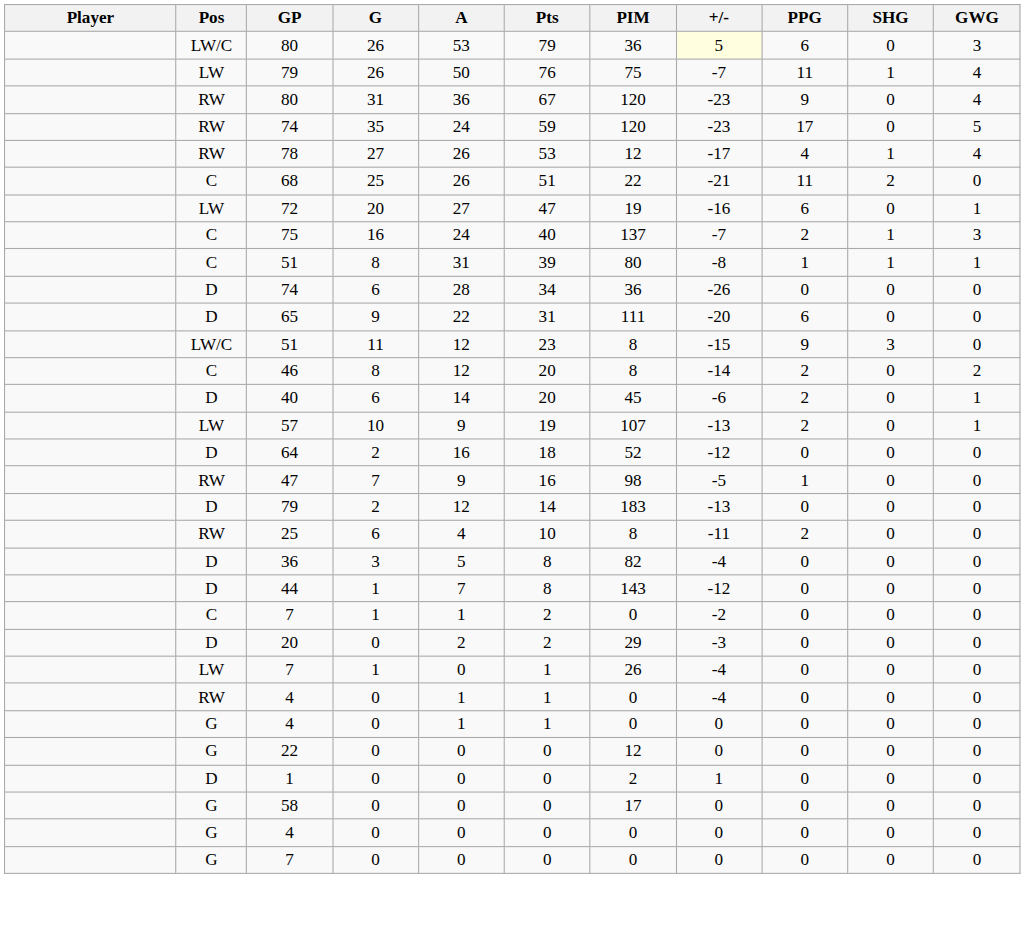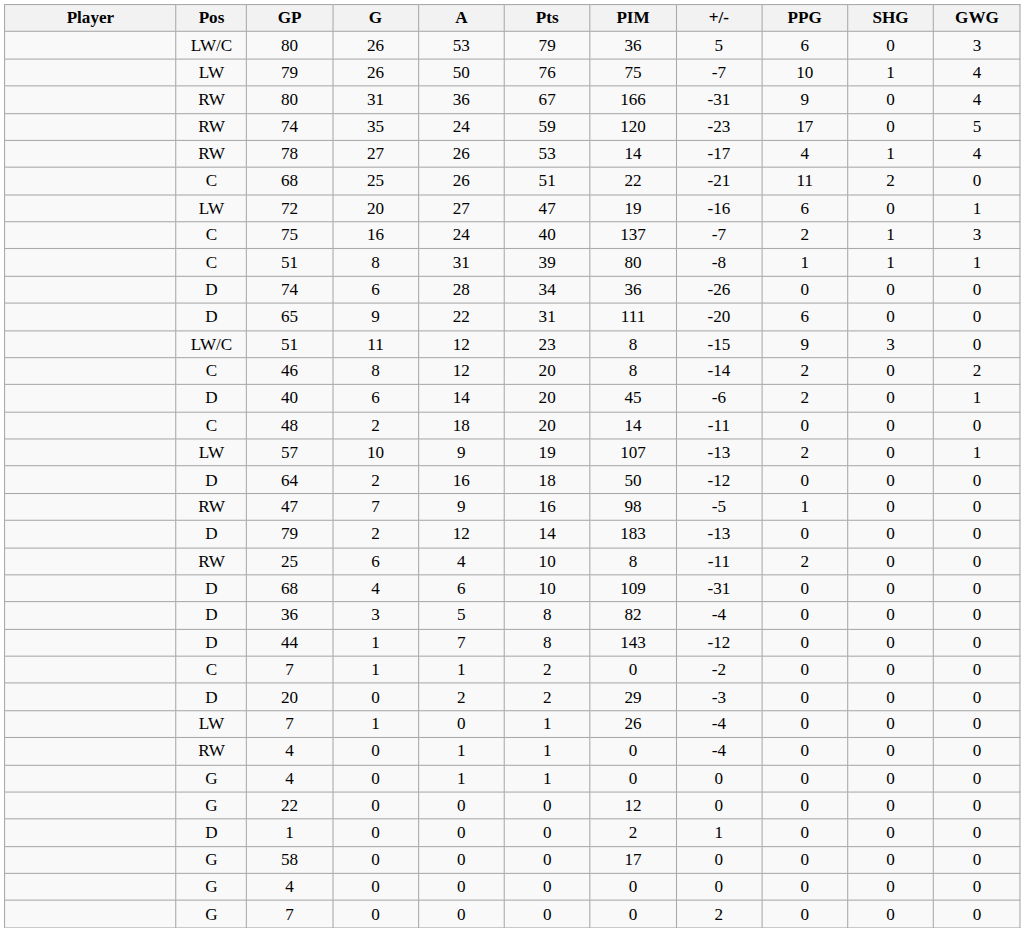 <table class="wikitable sortable" width="60%">
 <tr ALIGN="center">
 <th bgcolor="#DDDDFF" width="10%">Player</th>
 <th bgcolor="#DDDDFF" width="3%" title="Position">Pos</th>
 <th bgcolor="#DDDDFF" width="5%" title="Games played">GP</th>
 <th bgcolor="#DDDDFF" width="5%" title="Goals">G</th>
 <th bgcolor="#DDDDFF" width="5%" title="Assists">A</th>
 <th bgcolor="#DDDDFF" width="5%" title="Points">Pts</th>
 <th bgcolor="#DDDDFF" width="5%" title="Penalties in Minutes">PIM</th>
 <th bgcolor="#DDDDFF" width="5%" title="Plus/Minus">+/-</th>
 <th bgcolor="#DDDDFF" width="5%" title="Power Play Goals">PPG</th>
 <th bgcolor="#DDDDFF" width="5%" title="Short-handed Goals">SHG</th>
 <th bgcolor="#DDDDFF" width="5%" title="Game-winning Goals">GWG</th>
 </tr>
 <tr align="center">
 <td align="right"></td>
 <td>LW/C</td>
 <td>80</td>
 <td>26</td>
 <td>53</td>
 <td>79</td>
 <td>36</td>
-<td style="background: lightyellow;">5</td>
+<td>5</td>
 <td>6</td>
 <td>0</td>
 <td>3</td>
 </tr>
 <tr align="center">
 <td align="right"></td>
 <td>LW</td>
 <td>79</td>
 <td>26</td>
 <td>50</td>
 <td>76</td>
 <td>75</td>
 <td>-7</td>
-<td>11</td>
+<td>10</td>
 <td>1</td>
 <td>4</td>
 </tr>
 <tr align="center">
 <td align="right"></td>
 <td>RW</td>
 <td>80</td>
 <td>31</td>
 <td>36</td>
 <td>67</td>
-<td>120</td>
-<td>-23</td>
+<td>166</td>
+<td>-31</td>
 <td>9</td>
 <td>0</td>
 <td>4</td>
 </tr>
 <tr align="center">
 <td align="right"></td>
 <td>RW</td>
 <td>74</td>
 <td>35</td>
 <td>24</td>
 <td>59</td>
 <td>120</td>
 <td>-23</td>
 <td>17</td>
 <td>0</td>
 <td>5</td>
 </tr>
 <tr align="center">
 <td align="right"></td>
 <td>RW</td>
 <td>78</td>
 <td>27</td>
 <td>26</td>
 <td>53</td>
-<td>12</td>
+<td>14</td>
 <td>-17</td>
 <td>4</td>
 <td>1</td>
 <td>4</td>
 </tr>
 <tr align="center">
 <td align="right"></td>
 <td>C</td>
 <td>68</td>
 <td>25</td>
 <td>26</td>
 <td>51</td>
 <td>22</td>
 <td>-21</td>
 <td>11</td>
 <td>2</td>
 <td>0</td>
 </tr>
 <tr align="center">
 <td align="right"></td>
 <td>LW</td>
 <td>72</td>
 <td>20</td>
 <td>27</td>
 <td>47</td>
 <td>19</td>
 <td>-16</td>
 <td>6</td>
 <td>0</td>
 <td>1</td>
 </tr>
 <tr align="center">
 <td align="right"></td>
 <td>C</td>
 <td>75</td>
 <td>16</td>
 <td>24</td>
 <td>40</td>
 <td>137</td>
 <td>-7</td>
 <td>2</td>
 <td>1</td>
 <td>3</td>
 </tr>
 <tr align="center">
 <td align="right"></td>
 <td>C</td>
 <td>51</td>
 <td>8</td>
 <td>31</td>
 <td>39</td>
 <td>80</td>
 <td>-8</td>
 <td>1</td>
 <td>1</td>
 <td>1</td>
 </tr>
 <tr align="center">
 <td align="right"></td>
 <td>D</td>
 <td>74</td>
 <td>6</td>
 <td>28</td>
 <td>34</td>
 <td>36</td>
 <td>-26</td>
 <td>0</td>
 <td>0</td>
 <td>0</td>
 </tr>
 <tr align="center">
 <td align="right"></td>
 <td>D</td>
 <td>65</td>
 <td>9</td>
 <td>22</td>
 <td>31</td>
 <td>111</td>
 <td>-20</td>
 <td>6</td>
 <td>0</td>
 <td>0</td>
 </tr>
 <tr align="center">
 <td align="right"></td>
 <td>LW/C</td>
 <td>51</td>
 <td>11</td>
 <td>12</td>
 <td>23</td>
 <td>8</td>
 <td>-15</td>
 <td>9</td>
 <td>3</td>
 <td>0</td>
 </tr>
 <tr align="center">
 <td align="right"></td>
 <td>C</td>
 <td>46</td>
 <td>8</td>
 <td>12</td>
 <td>20</td>
 <td>8</td>
 <td>-14</td>
 <td>2</td>
 <td>0</td>
 <td>2</td>
 </tr>
 <tr align="center">
 <td align="right"></td>
 <td>D</td>
 <td>40</td>
 <td>6</td>
 <td>14</td>
 <td>20</td>
 <td>45</td>
 <td>-6</td>
 <td>2</td>
 <td>0</td>
 <td>1</td>
 </tr>
 <tr align="center">
 <td align="right"></td>
+<td>C</td>
+<td>48</td>
+<td>2</td>
+<td>18</td>
+<td>20</td>
+<td>14</td>
+<td>-11</td>
+<td>0</td>
+<td>0</td>
+<td>0</td>
+</tr>
+<tr align="center">
+<td align="right"></td>
 <td>LW</td>
 <td>57</td>
 <td>10</td>
 <td>9</td>
 <td>19</td>
 <td>107</td>
 <td>-13</td>
 <td>2</td>
 <td>0</td>
 <td>1</td>
 </tr>
 <tr align="center">
 <td align="right"></td>
 <td>D</td>
 <td>64</td>
 <td>2</td>
 <td>16</td>
 <td>18</td>
-<td>52</td>
+<td>50</td>
 <td>-12</td>
 <td>0</td>
 <td>0</td>
 <td>0</td>
 </tr>
 <tr align="center">
 <td align="right"></td>
 <td>RW</td>
 <td>47</td>
 <td>7</td>
 <td>9</td>
 <td>16</td>
 <td>98</td>
 <td>-5</td>
 <td>1</td>
 <td>0</td>
 <td>0</td>
 </tr>
 <tr align="center">
 <td align="right"></td>
 <td>D</td>
 <td>79</td>
 <td>2</td>
 <td>12</td>
 <td>14</td>
 <td>183</td>
 <td>-13</td>
 <td>0</td>
 <td>0</td>
 <td>0</td>
 </tr>
 <tr align="center">
 <td align="right"></td>
 <td>RW</td>
 <td>25</td>
 <td>6</td>
 <td>4</td>
 <td>10</td>
 <td>8</td>
 <td>-11</td>
 <td>2</td>
+<td>0</td>
+<td>0</td>
+</tr>
+<tr align="center">
+<td align="right"></td>
+<td>D</td>
+<td>68</td>
+<td>4</td>
+<td>6</td>
+<td>10</td>
+<td>109</td>
+<td>-31</td>
+<td>0</td>
 <td>0</td>
 <td>0</td>
 </tr>
 <tr align="center">
 <td align="right"></td>
 <td>D</td>
 <td>36</td>
 <td>3</td>
 <td>5</td>
 <td>8</td>
 <td>82</td>
 <td>-4</td>
 <td>0</td>
 <td>0</td>
 <td>0</td>
 </tr>
 <tr align="center">
 <td align="right"></td>
 <td>D</td>
 <td>44</td>
 <td>1</td>
 <td>7</td>
 <td>8</td>
 <td>143</td>
 <td>-12</td>
 <td>0</td>
 <td>0</td>
 <td>0</td>
 </tr>
 <tr align="center">
 <td align="right"></td>
 <td>C</td>
 <td>7</td>
 <td>1</td>
 <td>1</td>
 <td>2</td>
 <td>0</td>
 <td>-2</td>
 <td>0</td>
 <td>0</td>
 <td>0</td>
 </tr>
 <tr align="center">
 <td align="right"></td>
 <td>D</td>
 <td>20</td>
 <td>0</td>
 <td>2</td>
 <td>2</td>
 <td>29</td>
 <td>-3</td>
 <td>0</td>
 <td>0</td>
 <td>0</td>
 </tr>
 <tr align="center">
 <td align="right"></td>
 <td>LW</td>
 <td>7</td>
 <td>1</td>
 <td>0</td>
 <td>1</td>
 <td>26</td>
 <td>-4</td>
 <td>0</td>
 <td>0</td>
 <td>0</td>
 </tr>
 <tr align="center">
 <td align="right"></td>
 <td>RW</td>
 <td>4</td>
 <td>0</td>
 <td>1</td>
 <td>1</td>
 <td>0</td>
 <td>-4</td>
 <td>0</td>
 <td>0</td>
 <td>0</td>
 </tr>
 <tr align="center">
 <td align="right"></td>
 <td>G</td>
 <td>4</td>
 <td>0</td>
 <td>1</td>
 <td>1</td>
 <td>0</td>
 <td>0</td>
 <td>0</td>
 <td>0</td>
 <td>0</td>
 </tr>
 <tr align="center">
 <td align="right"></td>
 <td>G</td>
 <td>22</td>
 <td>0</td>
 <td>0</td>
 <td>0</td>
 <td>12</td>
 <td>0</td>
 <td>0</td>
 <td>0</td>
 <td>0</td>
 </tr>
 <tr align="center">
 <td align="right"></td>
 <td>D</td>
 <td>1</td>
 <td>0</td>
 <td>0</td>
 <td>0</td>
 <td>2</td>
 <td>1</td>
 <td>0</td>
 <td>0</td>
 <td>0</td>
 </tr>
 <tr align="center">
 <td align="right"></td>
 <td>G</td>
 <td>58</td>
 <td>0</td>
 <td>0</td>
 <td>0</td>
 <td>17</td>
 <td>0</td>
 <td>0</td>
 <td>0</td>
 <td>0</td>
 </tr>
 <tr align="center">
 <td align="right"></td>
 <td>G</td>
 <td>4</td>
 <td>0</td>
 <td>0</td>
 <td>0</td>
 <td>0</td>
 <td>0</td>
 <td>0</td>
 <td>0</td>
 <td>0</td>
 </tr>
 <tr align="center">
 <td align="right"></td>
 <td>G</td>
 <td>7</td>
 <td>0</td>
 <td>0</td>
 <td>0</td>
 <td>0</td>
-<td>0</td>
+<td>2</td>
 <td>0</td>
 <td>0</td>
 <td>0</td>
 </tr>
 </table>
